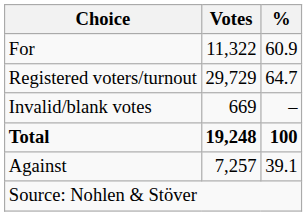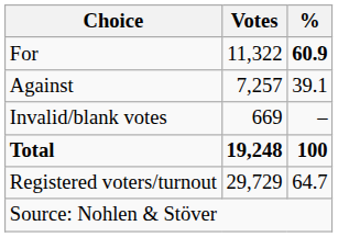 <table class=wikitable style=text-align:right>
 <tr>
 <th>Choice</th>
 <th>Votes</th>
 <th>%</th>
 </tr>
 <tr>
 <td align=left>For</td>
 <td>11,322</td>
-<td>60.9</td>
+<td><strong>60.9</strong></td>
 </tr>
 <tr>
-<td align=left>Registered voters/turnout</td>
-<td>29,729</td>
-<td>64.7</td>
+<td align=left>Against</td>
+<td>7,257</td>
+<td>39.1</td>
 </tr>
 <tr>
 <td align=left>Invalid/blank votes</td>
 <td>669</td>
 <td>–</td>
 </tr>
 <tr>
 <td align=left><strong>Total</strong></td>
 <td><strong>19,248</strong></td>
 <td><strong>100</strong></td>
 </tr>
 <tr>
-<td align=left>Against</td>
-<td>7,257</td>
-<td>39.1</td>
+<td align=left>Registered voters/turnout</td>
+<td>29,729</td>
+<td>64.7</td>
 </tr>
 <tr>
 <td align=left colspan=3>Source: Nohlen & Stöver</td>
 </tr>
 </table>
